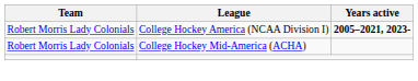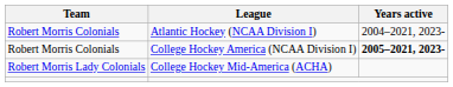 <table class="wikitable">
 <tr>
 <th>Team</th>
 <th>League</th>
 <th>Years active</th>
 </tr>
 <tr>
-<td><a href='#'>Robert Morris Lady Colonials</a></td>
+<td><a href='#'>Robert Morris Colonials</a></td>
+<td><a href='#'>Atlantic Hockey</a> (<a href='#'>NCAA Division I</a>)</td>
+<td>2004–2021, 2023-</td>
+</tr>
+<tr>
+<td>Robert Morris Colonials</td>
 <td><a href='#'>College Hockey America</a> (NCAA Division I)</td>
 <td><strong>2005–2021, 2023-</strong></td>
 </tr>
 <tr>
 <td><a href='#'>Robert Morris Lady Colonials</a></td>
 <td><a href='#'>College Hockey Mid-America</a> (<a href='#'>ACHA</a>)</td>
 <td></td>
 </tr>
 <tr>
 <td></td>
 </tr>
 </table>
